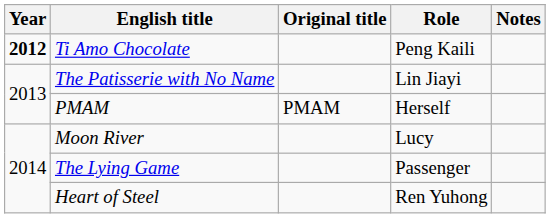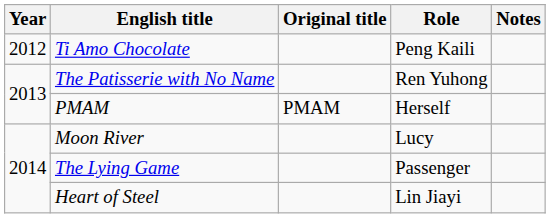 <table class="wikitable sortable">
 <tr>
 <th>Year</th>
 <th>English title</th>
 <th>Original title</th>
 <th>Role</th>
 <th class="unsortable">Notes</th>
 </tr>
 <tr>
-<td><strong>2012</strong></td>
+<td>2012</td>
 <td><em><a href='#'>Ti Amo Chocolate</a> </em></td>
 <td></td>
 <td>Peng Kaili</td>
 <td></td>
 </tr>
 <tr>
 <td rowspan="2">2013</td>
 <td><em><a href='#'>The Patisserie with No Name</a></em></td>
 <td></td>
-<td>Lin Jiayi</td>
+<td>Ren Yuhong</td>
 <td></td>
 </tr>
 <tr>
 <td><em>PMAM</em></td>
 <td>PMAM</td>
 <td>Herself</td>
 <td></td>
 </tr>
 <tr>
 <td rowspan="3">2014</td>
 <td><em>Moon River</em></td>
 <td></td>
 <td>Lucy</td>
 <td></td>
 </tr>
 <tr>
 <td><em><a href='#'>The Lying Game</a></em></td>
 <td></td>
 <td>Passenger</td>
 <td></td>
 </tr>
 <tr>
 <td><em>Heart of Steel</em></td>
 <td></td>
-<td>Ren Yuhong</td>
+<td>Lin Jiayi</td>
 <td></td>
 </tr>
 </table>
